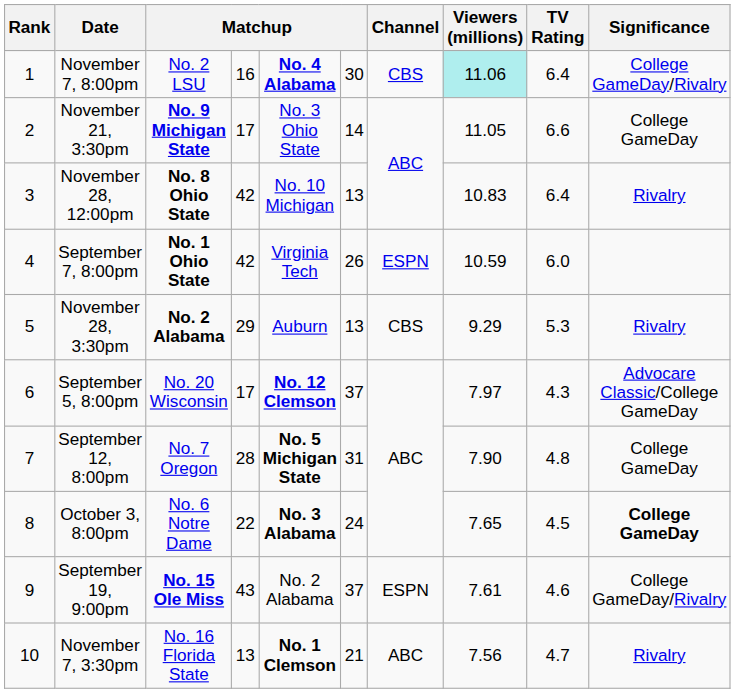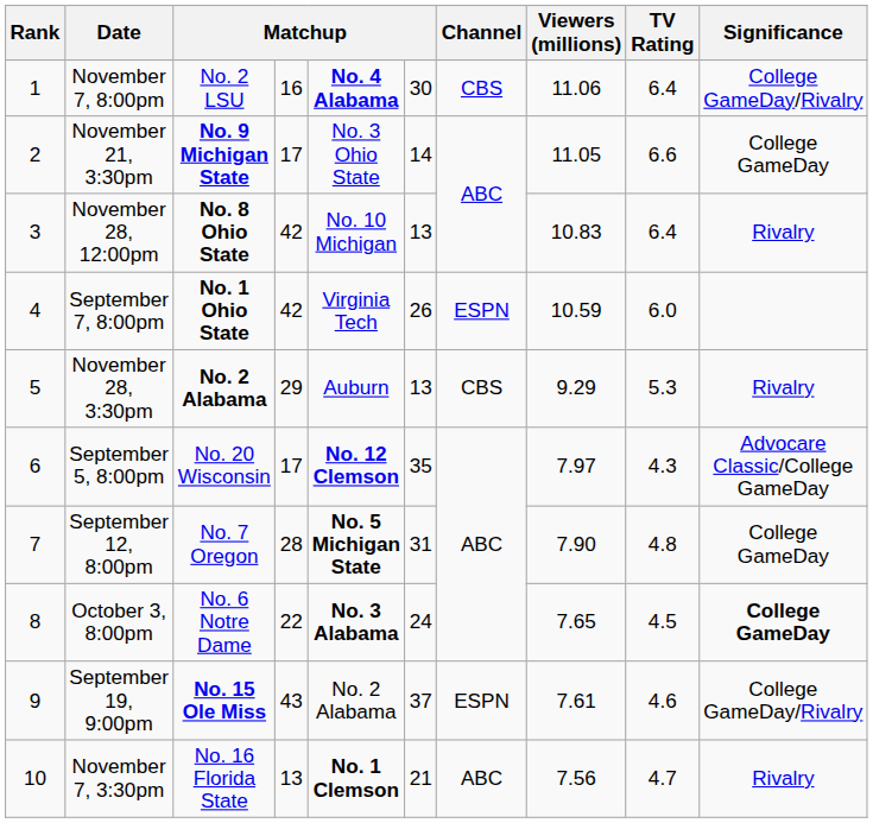 <table class="wikitable" style="text-align:center;">
 <tr>
 <th>Rank</th>
 <th>Date</th>
 <th colspan=4>Matchup</th>
 <th>Channel</th>
 <th>Viewers (millions)</th>
 <th>TV Rating </th>
 <th>Significance</th>
 </tr>
 <tr>
 <td>1</td>
 <td>November 7, 8:00pm</td>
 <td><a href='#'>No. 2 LSU</a></td>
 <td>16</td>
 <td><strong><a href='#'>No. 4 Alabama</a></strong></td>
 <td>30</td>
 <td><a href='#'>CBS</a></td>
-<td style="background: paleturquoise;">11.06</td>
+<td>11.06</td>
 <td>6.4</td>
 <td><a href='#'>College GameDay</a>/<a href='#'>Rivalry</a></td>
 </tr>
 <tr>
 <td>2</td>
 <td>November 21, 3:30pm</td>
 <td><strong><a href='#'>No. 9 Michigan State</a></strong></td>
 <td>17</td>
 <td><a href='#'>No. 3 Ohio State</a></td>
 <td>14</td>
 <td rowspan=2><a href='#'>ABC</a></td>
 <td>11.05</td>
 <td>6.6</td>
 <td>College GameDay</td>
 </tr>
 <tr>
 <td>3</td>
 <td>November 28, 12:00pm</td>
 <td><strong>No. 8 Ohio State</strong></td>
 <td>42</td>
 <td><a href='#'>No. 10 Michigan</a></td>
 <td>13</td>
 <td>10.83</td>
 <td>6.4</td>
 <td><a href='#'>Rivalry</a></td>
 </tr>
 <tr>
 <td>4</td>
 <td>September 7, 8:00pm</td>
 <td><strong>No. 1 Ohio State</strong></td>
 <td>42</td>
 <td><a href='#'>Virginia Tech</a></td>
 <td>26</td>
 <td><a href='#'>ESPN</a></td>
 <td>10.59</td>
 <td>6.0</td>
 <td></td>
 </tr>
 <tr>
 <td>5</td>
 <td>November 28, 3:30pm</td>
 <td><strong>No. 2 Alabama</strong></td>
 <td>29</td>
 <td><a href='#'>Auburn</a></td>
 <td>13</td>
 <td>CBS</td>
 <td>9.29</td>
 <td>5.3</td>
 <td><a href='#'>Rivalry</a></td>
 </tr>
 <tr>
 <td>6</td>
 <td>September 5, 8:00pm</td>
 <td><a href='#'>No. 20 Wisconsin</a></td>
 <td>17</td>
 <td><strong><a href='#'>No. 12 Clemson</a></strong></td>
-<td>37</td>
+<td>35</td>
 <td rowspan=3>ABC</td>
 <td>7.97</td>
 <td>4.3</td>
 <td><a href='#'>Advocare Classic</a>/College GameDay</td>
 </tr>
 <tr>
 <td>7</td>
 <td>September 12, 8:00pm</td>
 <td><a href='#'>No. 7 Oregon</a></td>
 <td>28</td>
 <td><strong>No. 5 Michigan State</strong></td>
 <td>31</td>
 <td>7.90</td>
 <td>4.8</td>
 <td>College GameDay</td>
 </tr>
 <tr>
 <td>8</td>
 <td>October 3, 8:00pm</td>
 <td><a href='#'>No. 6 Notre Dame</a></td>
 <td>22</td>
 <td><strong>No. 3 Alabama</strong></td>
 <td>24</td>
 <td>7.65</td>
 <td>4.5</td>
 <td><strong>College GameDay</strong></td>
 </tr>
 <tr>
 <td>9</td>
 <td>September 19, 9:00pm</td>
 <td><strong><a href='#'>No. 15 Ole Miss</a></strong></td>
 <td>43</td>
 <td>No. 2 Alabama</td>
 <td>37</td>
 <td>ESPN</td>
 <td>7.61</td>
 <td>4.6</td>
 <td>College GameDay/<a href='#'>Rivalry</a></td>
 </tr>
 <tr>
 <td>10</td>
 <td>November 7, 3:30pm</td>
 <td><a href='#'>No. 16 Florida State</a></td>
 <td>13</td>
 <td><strong>No. 1 Clemson</strong></td>
 <td>21</td>
 <td>ABC</td>
 <td>7.56</td>
 <td>4.7</td>
 <td><a href='#'>Rivalry</a></td>
 </tr>
 </table>
